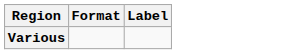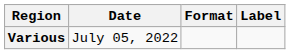 <table class="wikitable plainrowheaders">
 <tr>
 <th scope="col">Region</th>
+<th scope="col">Date</th>
 <th scope="col">Format</th>
 <th scope="col">Label</th>
 </tr>
 <tr>
 <th scope="row">Various</th>
+<td>July 05, 2022</td>
 <td></td>
 <td></td>
 </tr>
 </table>
